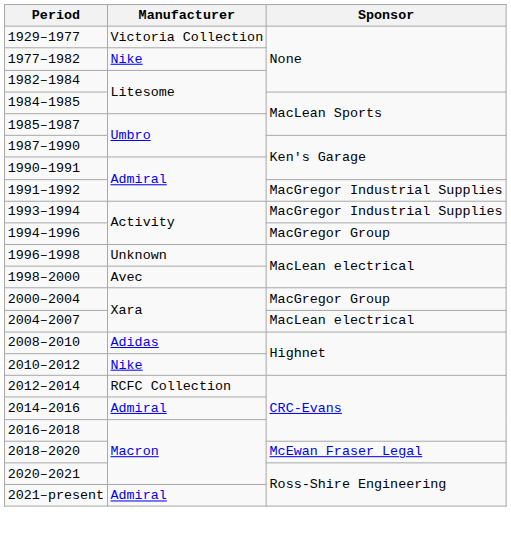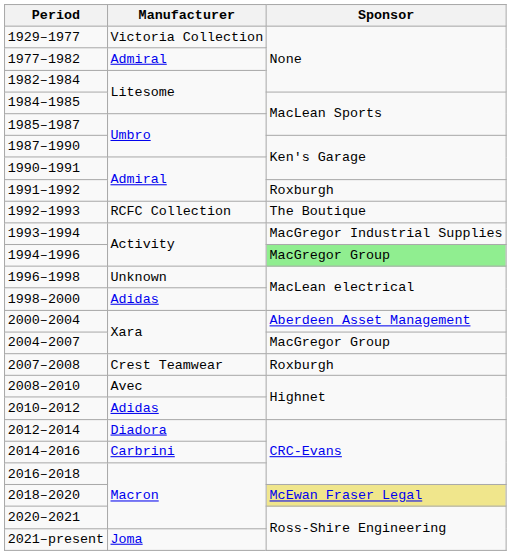 <table class="wikitable">
 <tr>
 <th>Period</th>
 <th>Manufacturer</th>
 <th>Sponsor</th>
 </tr>
 <tr>
 <td>1929–1977</td>
 <td> Victoria Collection</td>
 <td rowspan="3">None</td>
 </tr>
 <tr>
 <td>1977–1982</td>
-<td> <a href='#'>Nike</a></td>
+<td> <a href='#'>Admiral</a></td>
 </tr>
 <tr>
 <td>1982–1984</td>
 <td rowspan="2"> Litesome</td>
 </tr>
 <tr>
 <td>1984–1985</td>
 <td rowspan="2"> MacLean Sports</td>
 </tr>
 <tr>
 <td>1985–1987</td>
 <td rowspan="2"> <a href='#'>Umbro</a></td>
 </tr>
 <tr>
 <td>1987–1990</td>
 <td rowspan="2"> Ken's Garage</td>
 </tr>
 <tr>
 <td>1990–1991</td>
 <td rowspan="2"> <a href='#'>Admiral</a></td>
 </tr>
 <tr>
 <td>1991–1992</td>
-<td> MacGregor Industrial Supplies</td>
+<td> Roxburgh</td>
+</tr>
+<tr>
+<td>1992–1993</td>
+<td> RCFC Collection</td>
+<td> The Boutique</td>
 </tr>
 <tr>
 <td>1993–1994</td>
 <td rowspan="2">Activity</td>
 <td> MacGregor Industrial Supplies</td>
 </tr>
 <tr>
 <td>1994–1996</td>
-<td> MacGregor Group</td>
+<td style="background: lightgreen;"> MacGregor Group</td>
 </tr>
 <tr>
 <td>1996–1998</td>
 <td>Unknown</td>
 <td rowspan="2"> MacLean electrical</td>
 </tr>
 <tr>
 <td>1998–2000</td>
-<td> Avec</td>
+<td> <a href='#'>Adidas</a></td>
 </tr>
 <tr>
 <td>2000–2004</td>
 <td rowspan="2"> Xara</td>
+<td> <a href='#'>Aberdeen Asset Management</a></td>
+</tr>
+<tr>
+<td>2004–2007</td>
 <td> MacGregor Group</td>
 </tr>
 <tr>
-<td>2004–2007</td>
-<td> MacLean electrical</td>
+<td>2007–2008</td>
+<td> Crest Teamwear</td>
+<td> Roxburgh</td>
 </tr>
 <tr>
 <td>2008–2010</td>
-<td> <a href='#'>Adidas</a></td>
+<td> Avec</td>
 <td rowspan="2"> Highnet</td>
 </tr>
 <tr>
 <td>2010–2012</td>
-<td> <a href='#'>Nike</a></td>
+<td> <a href='#'>Adidas</a></td>
 </tr>
 <tr>
 <td>2012–2014</td>
-<td> RCFC Collection</td>
+<td> <a href='#'>Diadora</a></td>
 <td rowspan="3"> <a href='#'>CRC-Evans</a></td>
 </tr>
 <tr>
 <td>2014–2016</td>
-<td> <a href='#'>Admiral</a></td>
+<td> <a href='#'>Carbrini</a></td>
 </tr>
 <tr>
 <td>2016–2018</td>
 <td rowspan="3"> <a href='#'>Macron</a></td>
 </tr>
 <tr>
 <td>2018–2020</td>
-<td> <a href='#'>McEwan Fraser Legal</a></td>
+<td style="background: khaki;"> <a href='#'>McEwan Fraser Legal</a></td>
 </tr>
 <tr>
 <td>2020–2021</td>
 <td rowspan="2"> Ross-Shire Engineering</td>
 </tr>
 <tr>
 <td>2021–present</td>
-<td> <a href='#'>Admiral</a></td>
+<td> <a href='#'>Joma</a></td>
 </tr>
 </table>
